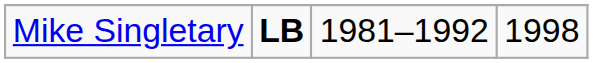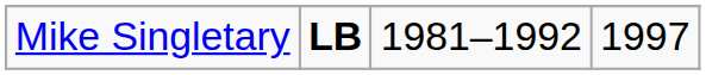 <table class="wikitable" style="text-align:center;">
 <tr>
 </tr>
 <tr>
 <td><a href='#'>Mike Singletary</a></td>
 <td><strong>LB</strong></td>
 <td>1981–1992</td>
-<td>1998</td>
+<td>1997</td>
 </tr>
 </table>
